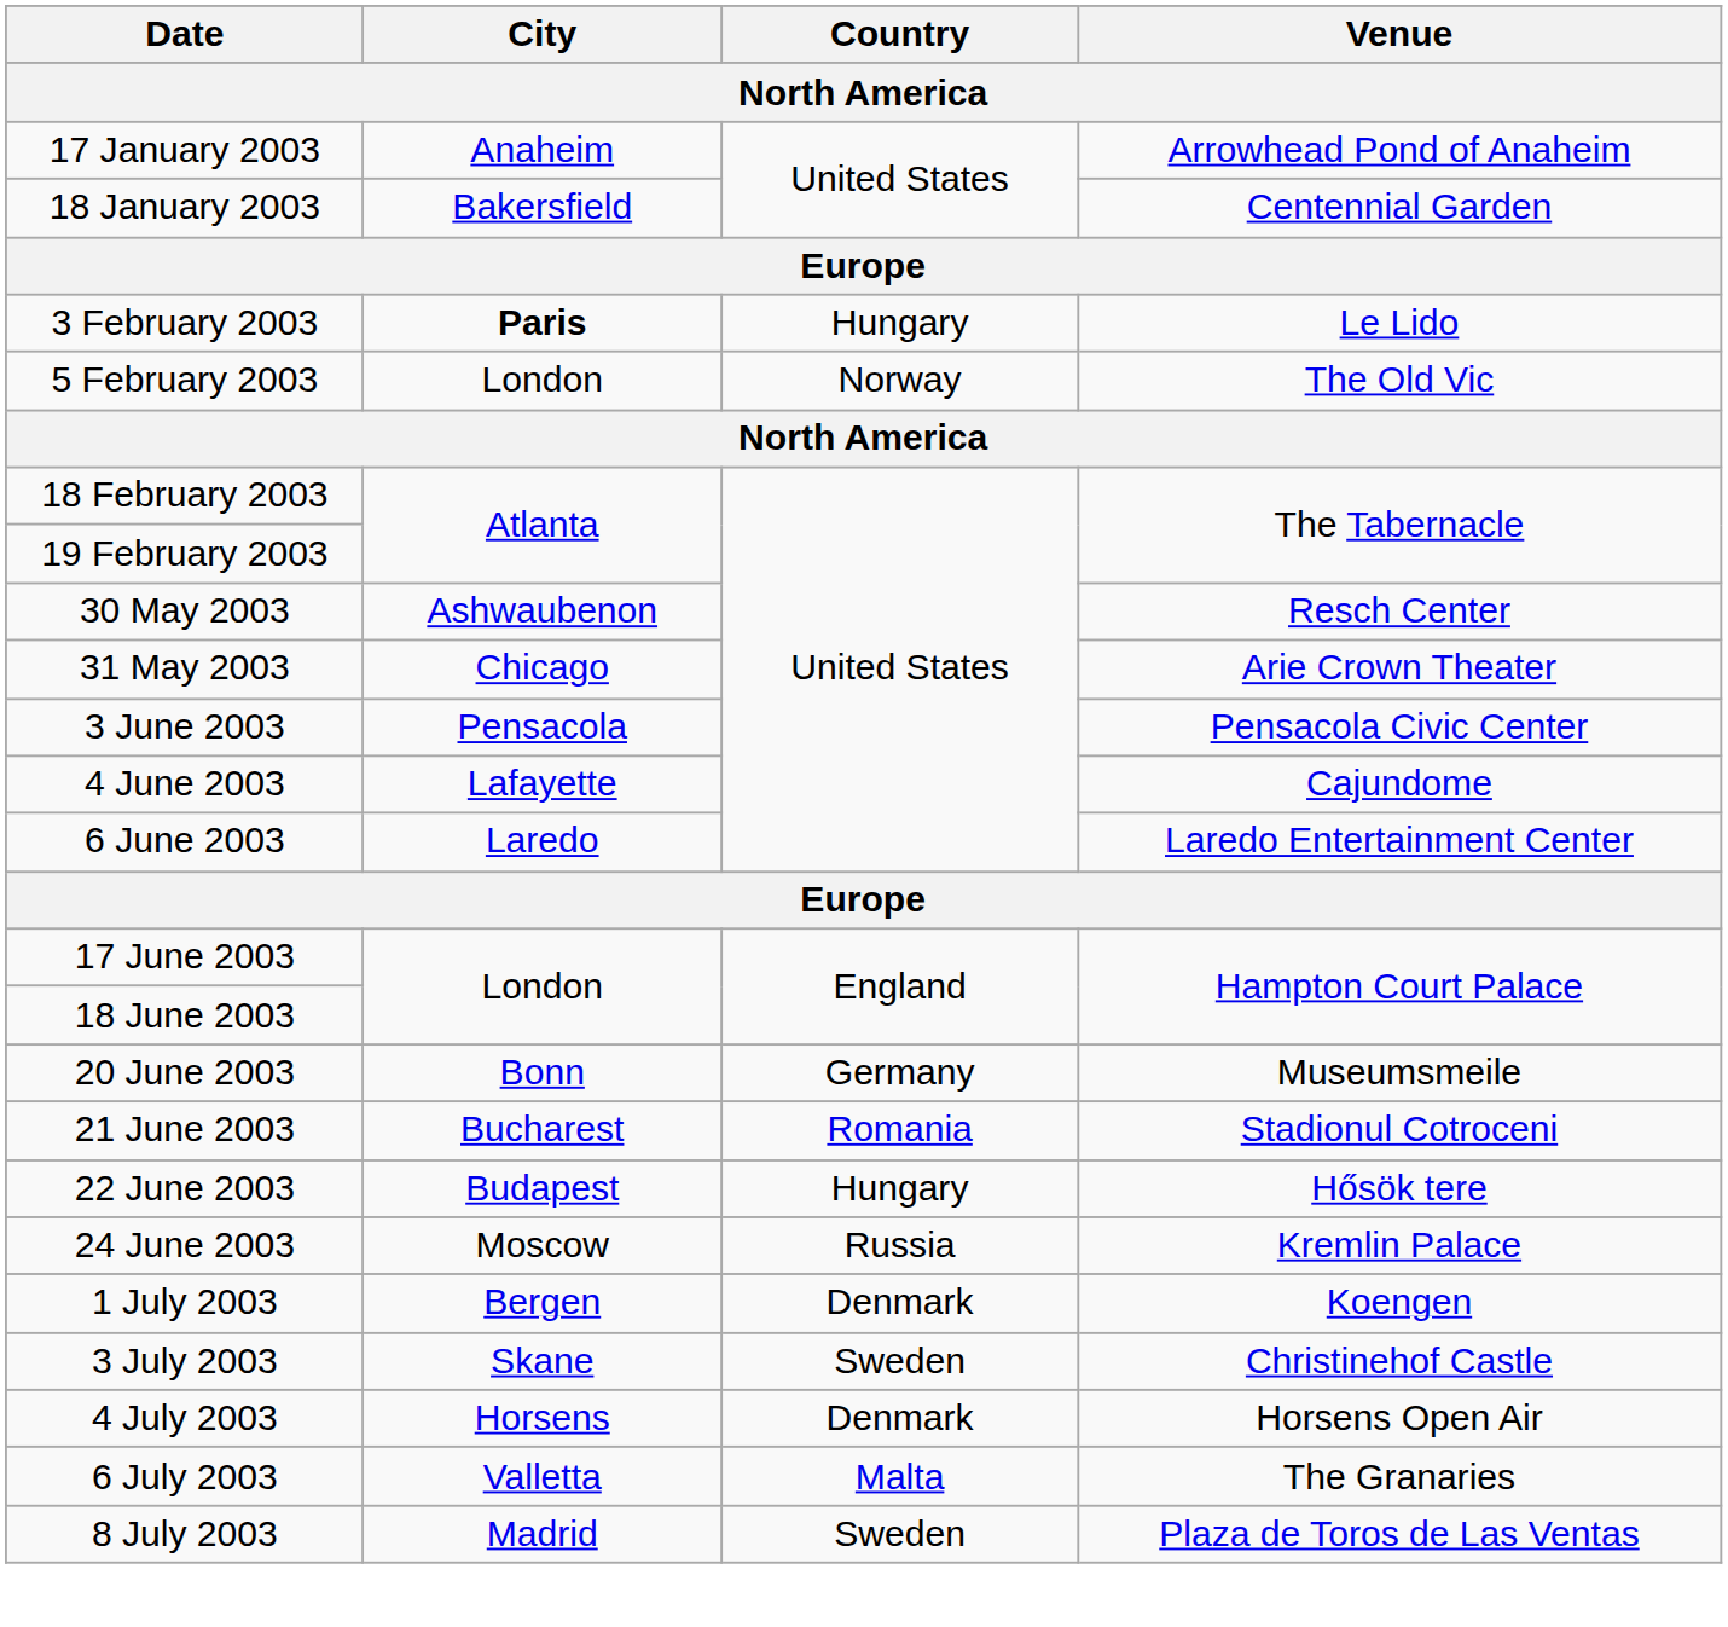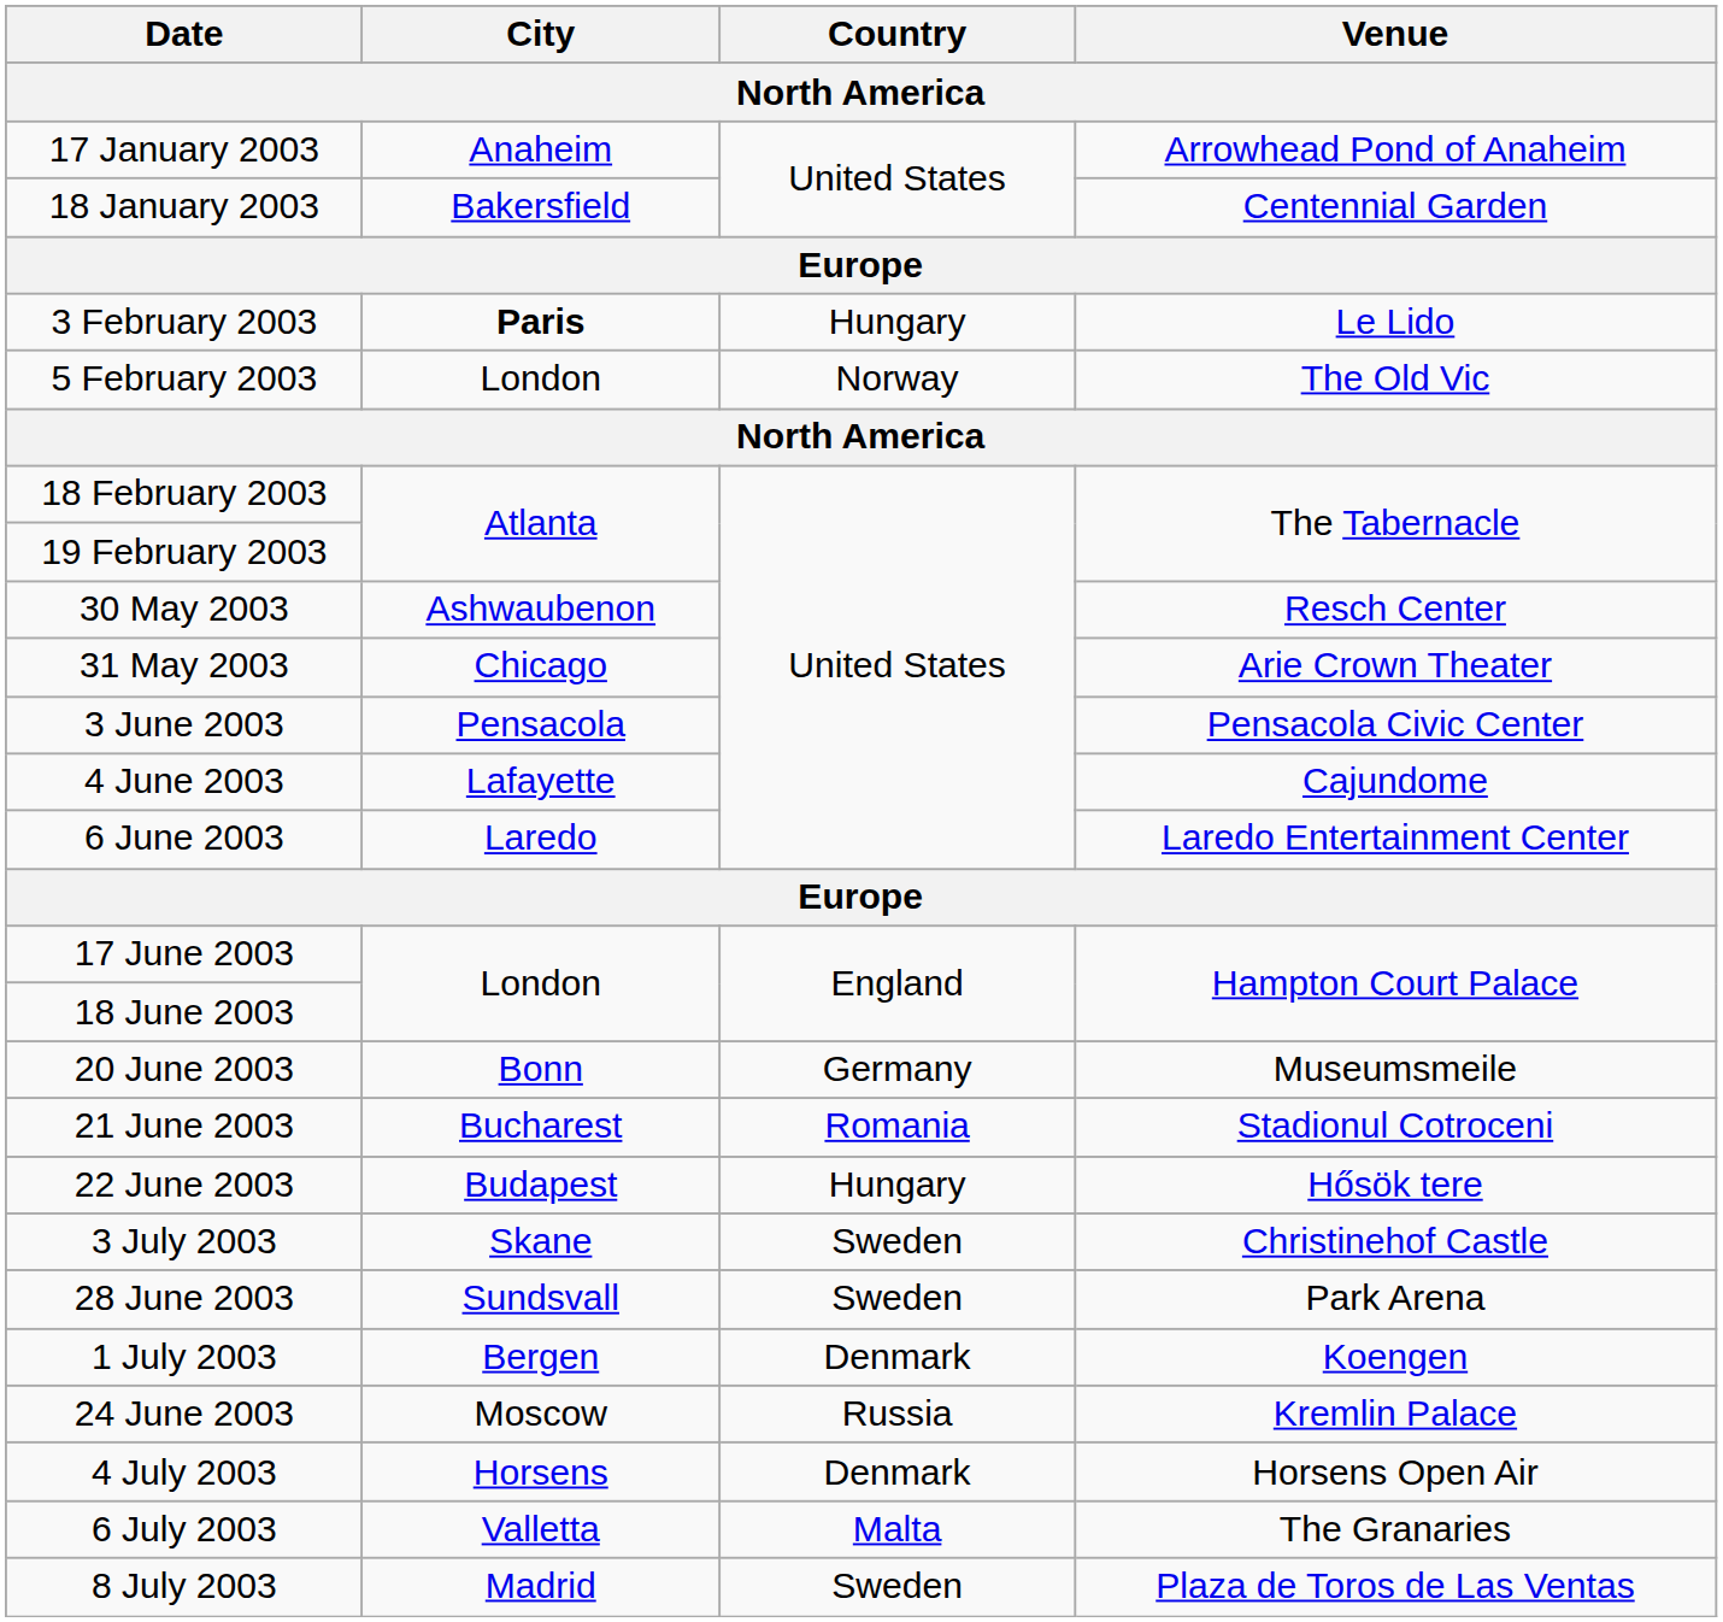 <table class="wikitable" style="text-align:center">
 <tr>
 <th style="width:150px;">Date</th>
 <th style="width:150px;">City</th>
 <th style="width:150px;">Country</th>
 <th style="width:275px;">Venue</th>
 </tr>
 <tr>
 <th colspan="4">North America</th>
 </tr>
 <tr>
 <td>17 January 2003</td>
 <td><a href='#'>Anaheim</a></td>
 <td rowspan="2">United States</td>
 <td><a href='#'>Arrowhead Pond of Anaheim</a></td>
 </tr>
 <tr>
 <td>18 January 2003</td>
 <td><a href='#'>Bakersfield</a></td>
 <td><a href='#'>Centennial Garden</a></td>
 </tr>
 <tr>
 <th colspan="4">Europe</th>
 </tr>
 <tr>
 <td>3 February 2003</td>
 <td><strong>Paris</strong></td>
 <td>Hungary</td>
 <td><a href='#'>Le Lido</a></td>
 </tr>
 <tr>
 <td>5 February 2003</td>
 <td>London</td>
 <td>Norway</td>
 <td><a href='#'>The Old Vic</a></td>
 </tr>
 <tr>
 <th colspan="4">North America</th>
 </tr>
 <tr>
 <td>18 February 2003</td>
 <td rowspan="2"><a href='#'>Atlanta</a></td>
 <td rowspan="7">United States</td>
 <td rowspan="2">The <a href='#'>Tabernacle</a></td>
 </tr>
 <tr>
 <td>19 February 2003</td>
 </tr>
 <tr>
 <td>30 May 2003</td>
 <td><a href='#'>Ashwaubenon</a></td>
 <td><a href='#'>Resch Center</a></td>
 </tr>
 <tr>
 <td>31 May 2003</td>
 <td><a href='#'>Chicago</a></td>
 <td><a href='#'>Arie Crown Theater</a></td>
 </tr>
 <tr>
 <td>3 June 2003</td>
 <td><a href='#'>Pensacola</a></td>
 <td><a href='#'>Pensacola Civic Center</a></td>
 </tr>
 <tr>
 <td>4 June 2003</td>
 <td><a href='#'>Lafayette</a></td>
 <td><a href='#'>Cajundome</a></td>
 </tr>
 <tr>
 <td>6 June 2003</td>
 <td><a href='#'>Laredo</a></td>
 <td><a href='#'>Laredo Entertainment Center</a></td>
 </tr>
 <tr>
 <th colspan="4">Europe</th>
 </tr>
 <tr>
 <td>17 June 2003</td>
 <td rowspan="2">London</td>
 <td rowspan="2">England</td>
 <td rowspan="2"><a href='#'>Hampton Court Palace</a></td>
 </tr>
 <tr>
 <td>18 June 2003</td>
 </tr>
 <tr>
 <td>20 June 2003</td>
 <td><a href='#'>Bonn</a></td>
 <td>Germany</td>
 <td>Museumsmeile</td>
 </tr>
 <tr>
 <td>21 June 2003</td>
 <td><a href='#'>Bucharest</a></td>
 <td><a href='#'>Romania</a></td>
 <td><a href='#'>Stadionul Cotroceni</a></td>
 </tr>
 <tr>
 <td>22 June 2003</td>
 <td><a href='#'>Budapest</a></td>
 <td>Hungary</td>
 <td><a href='#'>Hősök tere</a></td>
 </tr>
 <tr>
-<td>24 June 2003</td>
-<td>Moscow</td>
-<td>Russia</td>
-<td><a href='#'>Kremlin Palace</a></td>
+<td>3 July 2003</td>
+<td><a href='#'>Skane</a></td>
+<td>Sweden</td>
+<td><a href='#'>Christinehof Castle</a></td>
+</tr>
+<tr>
+<td>28 June 2003</td>
+<td><a href='#'>Sundsvall</a></td>
+<td>Sweden</td>
+<td>Park Arena</td>
 </tr>
 <tr>
 <td>1 July 2003</td>
 <td><a href='#'>Bergen</a></td>
 <td>Denmark</td>
 <td><a href='#'>Koengen</a></td>
 </tr>
 <tr>
-<td>3 July 2003</td>
-<td><a href='#'>Skane</a></td>
-<td>Sweden</td>
-<td><a href='#'>Christinehof Castle</a></td>
+<td>24 June 2003</td>
+<td>Moscow</td>
+<td>Russia</td>
+<td><a href='#'>Kremlin Palace</a></td>
 </tr>
 <tr>
 <td>4 July 2003</td>
 <td><a href='#'>Horsens</a></td>
 <td>Denmark</td>
 <td>Horsens Open Air</td>
 </tr>
 <tr>
 <td>6 July 2003</td>
 <td><a href='#'>Valletta</a></td>
 <td><a href='#'>Malta</a></td>
 <td>The Granaries</td>
 </tr>
 <tr>
 <td>8 July 2003</td>
 <td><a href='#'>Madrid</a></td>
 <td>Sweden</td>
 <td><a href='#'>Plaza de Toros de Las Ventas</a></td>
 </tr>
 </table>
